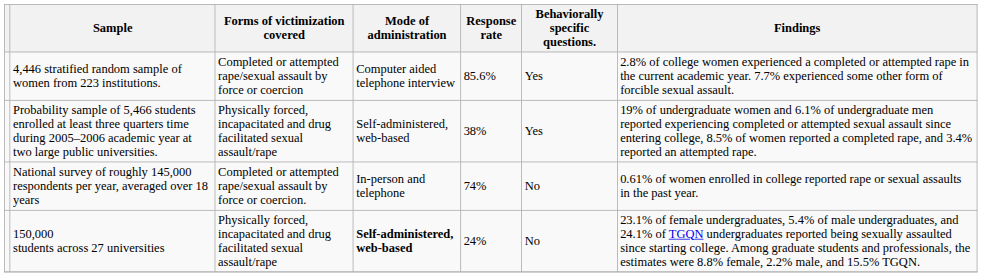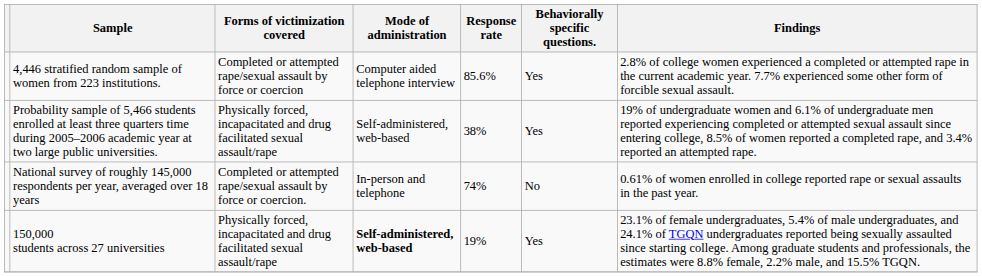 <table class="wikitable collapsible uncollapsed">
 <tr>
 <th></th>
 <th>Sample</th>
 <th>Forms of victimization covered</th>
 <th>Mode of administration</th>
 <th>Response rate</th>
 <th>Behaviorally specific questions.</th>
 <th>Findings</th>
 </tr>
 <tr>
 <td></td>
 <td>4,446 stratified random sample of women from 223 institutions.</td>
 <td>Completed or attempted rape/sexual assault by force or coercion</td>
 <td>Computer aided telephone interview</td>
 <td>85.6%</td>
 <td>Yes</td>
 <td>2.8% of college women experienced a completed or attempted rape in the current academic year. 7.7% experienced some other form of forcible sexual assault.</td>
 </tr>
 <tr>
 <td></td>
 <td>Probability sample of 5,466 students enrolled at least three quarters time during 2005–2006 academic year at two large public universities.</td>
 <td>Physically forced, incapacitated and drug facilitated sexual assault/rape</td>
 <td>Self-administered, web-based</td>
 <td>38%</td>
 <td>Yes</td>
 <td>19% of undergraduate women and 6.1% of undergraduate men reported experiencing completed or attempted sexual assault since entering college, 8.5% of women reported a completed rape, and 3.4% reported an attempted rape.</td>
 </tr>
 <tr>
 <td></td>
 <td>National survey of roughly 145,000 respondents per year, averaged over 18 years</td>
 <td>Completed or attempted rape/sexual assault by force or coercion.</td>
 <td>In-person and telephone</td>
 <td>74%</td>
 <td>No</td>
 <td>0.61% of women enrolled in college reported rape or sexual assaults in the past year.</td>
 </tr>
 <tr>
 <td></td>
 <td>150,000<br>students across 27 universities</td>
 <td>Physically forced, incapacitated and drug facilitated sexual assault/rape</td>
 <td><strong>Self-administered, web-based</strong></td>
-<td>24%</td>
-<td>No</td>
+<td>19%</td>
+<td>Yes</td>
 <td>23.1% of female undergraduates, 5.4% of male undergraduates, and 24.1% of <a href='#'>T</a><a href='#'>GQ</a><a href='#'>N</a> undergraduates reported being sexually assaulted since starting college. Among graduate students and professionals, the estimates were 8.8% female, 2.2% male, and 15.5% TGQN.</td>
 </tr>
 <tr>
 </tr>
 </table>
